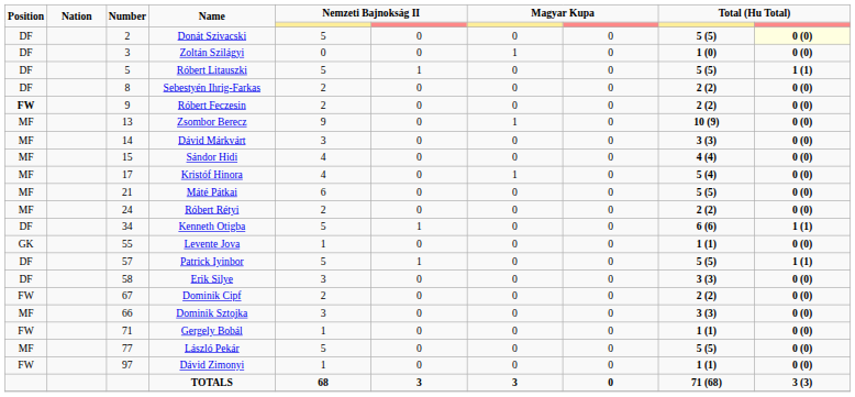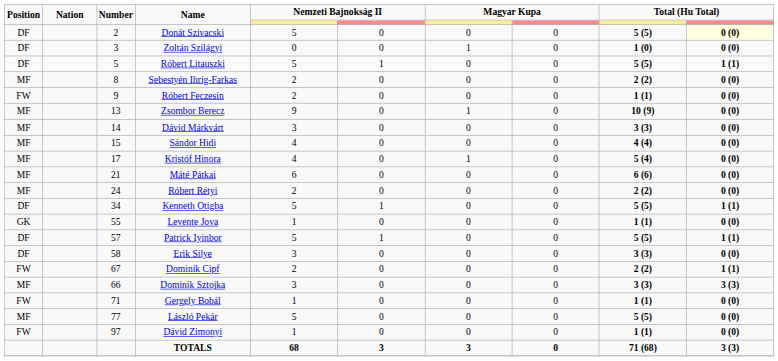 <table class="wikitable" style="font-size: 95%; text-align: center;">
 <tr>
 <td rowspan="2" width="5%" align="center"><strong>Position</strong></td>
 <td rowspan="2" width="7%" align="center"><strong>Nation</strong></td>
 <td rowspan="2" width="5%" align="center"><strong>Number</strong></td>
 <td rowspan="2" width="15%" align="center"><strong>Name</strong></td>
 <td colspan="2" align="center"><strong>Nemzeti Bajnokság II</strong></td>
 <td colspan="2" align="center"><strong>Magyar Kupa</strong></td>
 <td colspan="2" align="center"><strong>Total (Hu Total)</strong></td>
 </tr>
 <tr>
 <th width=60 style="background: #FFEE99"></th>
 <th width=60 style="background: #FF8888"></th>
 <th width=60 style="background: #FFEE99"></th>
 <th width=60 style="background: #FF8888"></th>
 <th width=60 style="background: #FFEE99"></th>
 <th width=60 style="background: #FF8888"></th>
 </tr>
 <tr>
 <td>DF</td>
 <td></td>
 <td>2</td>
 <td><a href='#'>Donát Szivacski</a></td>
 <td>5</td>
 <td>0</td>
 <td>0</td>
 <td>0</td>
 <td><strong>5 (5)</strong></td>
 <td style="background: lightyellow;"><strong>0 (0)</strong></td>
 </tr>
 <tr>
 <td>DF</td>
 <td></td>
 <td>3</td>
 <td><a href='#'>Zoltán Szilágyi</a></td>
 <td>0</td>
 <td>0</td>
 <td>1</td>
 <td>0</td>
 <td><strong>1 (0)</strong></td>
 <td><strong>0 (0)</strong></td>
 </tr>
 <tr>
 <td>DF</td>
 <td></td>
 <td>5</td>
 <td><a href='#'>Róbert Litauszki</a></td>
 <td>5</td>
 <td>1</td>
 <td>0</td>
 <td>0</td>
 <td><strong>5 (5)</strong></td>
 <td><strong>1 (1)</strong></td>
 </tr>
 <tr>
-<td>DF</td>
+<td>MF</td>
 <td></td>
 <td>8</td>
 <td><a href='#'>Sebestyén Ihrig-Farkas</a></td>
 <td>2</td>
 <td>0</td>
 <td>0</td>
 <td>0</td>
 <td><strong>2 (2)</strong></td>
 <td><strong>0 (0)</strong></td>
 </tr>
 <tr>
-<td><strong>FW</strong></td>
+<td>FW</td>
 <td></td>
 <td>9</td>
 <td><a href='#'>Róbert Feczesin</a></td>
 <td>2</td>
 <td>0</td>
 <td>0</td>
 <td>0</td>
-<td><strong>2 (2)</strong></td>
+<td><strong>1 (1)</strong></td>
 <td><strong>0 (0)</strong></td>
 </tr>
 <tr>
 <td>MF</td>
 <td></td>
 <td>13</td>
 <td><a href='#'>Zsombor Berecz</a></td>
 <td>9</td>
 <td>0</td>
 <td>1</td>
 <td>0</td>
 <td><strong>10 (9)</strong></td>
 <td><strong>0 (0)</strong></td>
 </tr>
 <tr>
 <td>MF</td>
 <td></td>
 <td>14</td>
 <td><a href='#'>Dávid Márkvárt</a></td>
 <td>3</td>
 <td>0</td>
 <td>0</td>
 <td>0</td>
 <td><strong>3 (3)</strong></td>
 <td><strong>0 (0)</strong></td>
 </tr>
 <tr>
 <td>MF</td>
 <td></td>
 <td>15</td>
 <td><a href='#'>Sándor Hidi</a></td>
 <td>4</td>
 <td>0</td>
 <td>0</td>
 <td>0</td>
 <td><strong>4 (4)</strong></td>
 <td><strong>0 (0)</strong></td>
 </tr>
 <tr>
 <td>MF</td>
 <td></td>
 <td>17</td>
 <td><a href='#'>Kristóf Hinora</a></td>
 <td>4</td>
 <td>0</td>
 <td>1</td>
 <td>0</td>
 <td><strong>5 (4)</strong></td>
 <td><strong>0 (0)</strong></td>
 </tr>
 <tr>
 <td>MF</td>
 <td></td>
 <td>21</td>
 <td><a href='#'>Máté Pátkai</a></td>
 <td>6</td>
 <td>0</td>
 <td>0</td>
 <td>0</td>
-<td><strong>5 (5)</strong></td>
+<td><strong>6 (6)</strong></td>
 <td><strong>0 (0)</strong></td>
 </tr>
 <tr>
 <td>MF</td>
 <td></td>
 <td>24</td>
 <td><a href='#'>Róbert Rétyi</a></td>
 <td>2</td>
 <td>0</td>
 <td>0</td>
 <td>0</td>
 <td><strong>2 (2)</strong></td>
 <td><strong>0 (0)</strong></td>
 </tr>
 <tr>
 <td>DF</td>
 <td></td>
 <td>34</td>
 <td><a href='#'>Kenneth Otigba</a></td>
 <td>5</td>
 <td>1</td>
 <td>0</td>
 <td>0</td>
-<td><strong>6 (6)</strong></td>
+<td><strong>5 (5)</strong></td>
 <td><strong>1 (1)</strong></td>
 </tr>
 <tr>
 <td>GK</td>
 <td></td>
 <td>55</td>
 <td><a href='#'>Levente Jova</a></td>
 <td>1</td>
 <td>0</td>
 <td>0</td>
 <td>0</td>
 <td><strong>1 (1)</strong></td>
 <td><strong>0 (0)</strong></td>
 </tr>
 <tr>
 <td>DF</td>
 <td></td>
 <td>57</td>
 <td><a href='#'>Patrick Iyinbor</a></td>
 <td>5</td>
 <td>1</td>
 <td>0</td>
 <td>0</td>
 <td><strong>5 (5)</strong></td>
 <td><strong>1 (1)</strong></td>
 </tr>
 <tr>
 <td>DF</td>
 <td></td>
 <td>58</td>
 <td><a href='#'>Erik Silye</a></td>
 <td>3</td>
 <td>0</td>
 <td>0</td>
 <td>0</td>
 <td><strong>3 (3)</strong></td>
 <td><strong>0 (0)</strong></td>
 </tr>
 <tr>
 <td>FW</td>
 <td></td>
 <td>67</td>
 <td><a href='#'>Dominik Cipf</a></td>
 <td>2</td>
 <td>0</td>
 <td>0</td>
 <td>0</td>
 <td><strong>2 (2)</strong></td>
-<td><strong>0 (0)</strong></td>
+<td><strong>1 (1)</strong></td>
 </tr>
 <tr>
 <td>MF</td>
 <td></td>
 <td>66</td>
 <td><a href='#'>Dominik Sztojka</a></td>
 <td>3</td>
 <td>0</td>
 <td>0</td>
 <td>0</td>
 <td><strong>3 (3)</strong></td>
-<td><strong>0 (0)</strong></td>
+<td><strong>3 (3)</strong></td>
 </tr>
 <tr>
 <td>FW</td>
 <td></td>
 <td>71</td>
 <td><a href='#'>Gergely Bobál</a></td>
 <td>1</td>
 <td>0</td>
 <td>0</td>
 <td>0</td>
 <td><strong>1 (1)</strong></td>
 <td><strong>0 (0)</strong></td>
 </tr>
 <tr>
 <td>MF</td>
 <td></td>
 <td>77</td>
 <td><a href='#'>László Pekár</a></td>
 <td>5</td>
 <td>0</td>
 <td>0</td>
 <td>0</td>
 <td><strong>5 (5)</strong></td>
 <td><strong>0 (0)</strong></td>
 </tr>
 <tr>
 <td>FW</td>
 <td></td>
 <td>97</td>
 <td><a href='#'>Dávid Zimonyi</a></td>
 <td>1</td>
 <td>0</td>
 <td>0</td>
 <td>0</td>
 <td><strong>1 (1)</strong></td>
 <td><strong>0 (0)</strong></td>
 </tr>
 <tr>
 <td></td>
 <td></td>
 <td></td>
 <td><strong>TOTALS</strong></td>
 <td><strong>68</strong></td>
 <td><strong>3</strong></td>
 <td><strong>3</strong></td>
 <td><strong>0</strong></td>
 <td><strong>71 (68)</strong></td>
 <td><strong>3 (3)</strong></td>
 </tr>
 <tr>
 </tr>
 </table>
